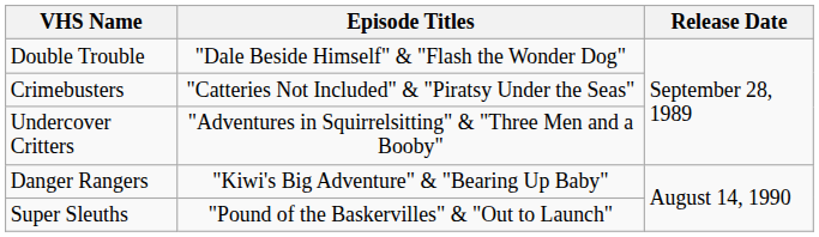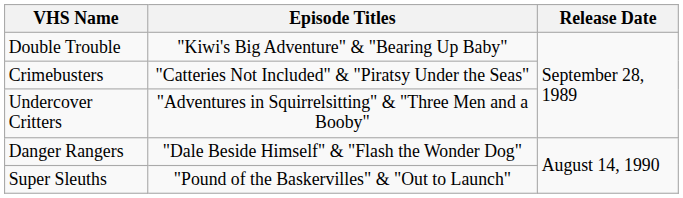 <table class="wikitable">
 <tr>
 <th>VHS Name</th>
 <th>Episode Titles</th>
 <th>Release Date</th>
 </tr>
 <tr>
 <td>Double Trouble</td>
-<td style="text-align:center;">"Dale Beside Himself" & "Flash the Wonder Dog"</td>
+<td style="text-align:center;">"Kiwi's Big Adventure" & "Bearing Up Baby"</td>
 <td rowspan="3">September 28, 1989</td>
 </tr>
 <tr>
 <td>Crimebusters</td>
 <td style="text-align:center;">"Catteries Not Included" & "Piratsy Under the Seas"</td>
 </tr>
 <tr>
 <td>Undercover Critters</td>
 <td style="text-align:center;">"Adventures in Squirrelsitting" & "Three Men and a Booby"</td>
 </tr>
 <tr>
 <td>Danger Rangers</td>
-<td style="text-align:center;">"Kiwi's Big Adventure" & "Bearing Up Baby"</td>
+<td style="text-align:center;">"Dale Beside Himself" & "Flash the Wonder Dog"</td>
 <td rowspan="2">August 14, 1990</td>
 </tr>
 <tr>
 <td>Super Sleuths</td>
 <td style="text-align:center;">"Pound of the Baskervilles" & "Out to Launch"</td>
 </tr>
 </table>
